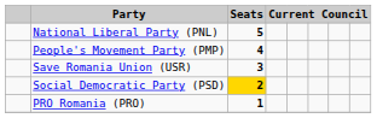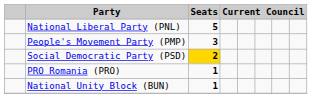 <table class="wikitable">
 <tr>
 <th style="background:#ccc">   </th>
 <th style="background:#ccc">Party</th>
 <th style="background:#ccc">Seats</th>
 <th style="background:#ccc" colspan="5">Current Council</th>
 </tr>
 <tr>
 <td>  </td>
 <td><a href='#'>National Liberal Party</a> (PNL)</td>
 <td style="text-align: right"><strong>5</strong></td>
 <td>  </td>
 <td>  </td>
 <td>  </td>
 <td>  </td>
 <td>  </td>
 </tr>
 <tr>
 <td>  </td>
 <td><a href='#'>People's Movement Party</a> (PMP)</td>
-<td style="text-align: right"><strong>4</strong></td>
-<td>  </td>
-<td>  </td>
-<td>  </td>
-<td> </td>
-<td> </td>
-</tr>
-<tr>
-<td>  </td>
-<td><a href='#'>Save Romania Union</a> (USR)</td>
 <td style="text-align: right"><strong>3</strong></td>
 <td>  </td>
 <td>  </td>
 <td>  </td>
 <td> </td>
 <td> </td>
 </tr>
 <tr>
 <td>  </td>
 <td><a href='#'>Social Democratic Party</a> (PSD)</td>
 <td style="background: gold; text-align: right"><strong>2</strong></td>
 <td>  </td>
 <td>  </td>
 <td> </td>
 <td> </td>
 <td> </td>
 </tr>
 <tr>
 <td>  </td>
 <td><a href='#'>PRO Romania</a> (PRO)</td>
 <td style="text-align: right"><strong>1</strong></td>
 <td>  </td>
 <td> </td>
 <td> </td>
 <td> </td>
 <td> </td>
 </tr>
 <tr>
+<td>  </td>
+<td><a href='#'>National Unity Block</a> (BUN)</td>
+<td style="text-align: right"><strong>1</strong></td>
+<td>  </td>
+<td> </td>
+<td> </td>
+<td> </td>
+<td> </td>
+</tr>
+<tr>
 </tr>
 </table>
